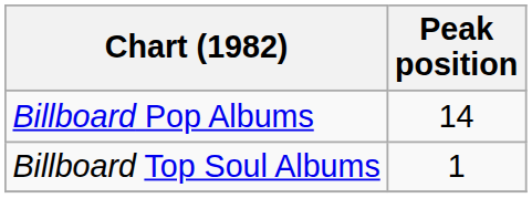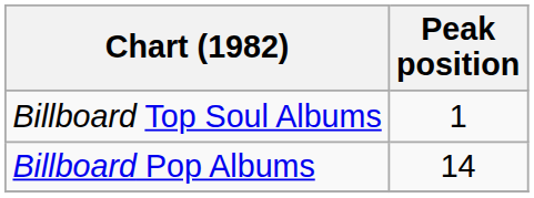 <table class="wikitable">
 <tr>
 <th>Chart (1982)</th>
 <th>Peak<br>position</th>
 </tr>
 <tr>
+<td><em>Billboard</em> <a href='#'>Top Soul Albums</a></td>
+<td align=center>1</td>
+</tr>
+<tr>
 <td><a href='#'><em>Billboard</em> Pop Albums</a></td>
 <td align=center>14</td>
 </tr>
 <tr>
-<td><em>Billboard</em> <a href='#'>Top Soul Albums</a></td>
-<td align=center>1</td>
-</tr>
-<tr>
 </tr>
 </table>
